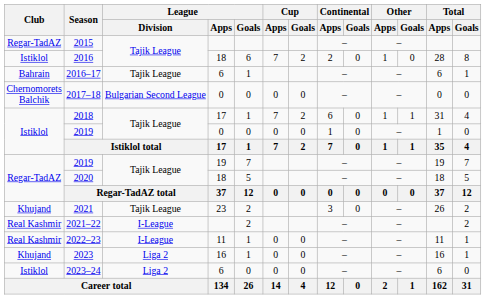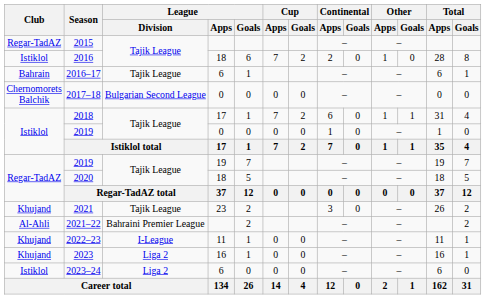 <table class="wikitable" style="text-align: center;">
 <tr>
 <th rowspan="2">Club</th>
 <th rowspan="2">Season</th>
 <th colspan="3">League</th>
 <th colspan="2">Cup</th>
 <th colspan="2">Continental</th>
 <th colspan="2">Other</th>
 <th colspan="2">Total</th>
 </tr>
 <tr>
 <th>Division</th>
 <th>Apps</th>
 <th>Goals</th>
 <th>Apps</th>
 <th>Goals</th>
 <th>Apps</th>
 <th>Goals</th>
 <th>Apps</th>
 <th>Goals</th>
 <th>Apps</th>
 <th>Goals</th>
 </tr>
 <tr>
 <td rowspan="1"><a href='#'>Regar-TadAZ</a></td>
 <td><a href='#'>2015</a></td>
 <td rowspan="2"><a href='#'>Tajik League</a></td>
 <td></td>
 <td></td>
 <td></td>
 <td></td>
 <td colspan="2">–</td>
 <td colspan="2">–</td>
 <td></td>
 <td></td>
 </tr>
 <tr>
 <td rowspan="1"><a href='#'>Istiklol</a></td>
 <td><a href='#'>2016</a></td>
 <td>18</td>
 <td>6</td>
 <td>7</td>
 <td>2</td>
 <td>2</td>
 <td>0</td>
 <td>1</td>
 <td>0</td>
 <td>28</td>
 <td>8</td>
 </tr>
 <tr>
 <td rowspan="1"><a href='#'>Bahrain</a></td>
 <td><a href='#'>2016–17</a></td>
 <td rowspan="1">Tajik League</td>
 <td>6</td>
 <td>1</td>
 <td></td>
 <td></td>
 <td colspan="2">–</td>
 <td colspan="2">–</td>
 <td>6</td>
 <td>1</td>
 </tr>
 <tr>
 <td rowspan="1"><a href='#'>Chernomorets <br>Balchik</a></td>
 <td><a href='#'>2017–18</a></td>
 <td rowspan="1"><a href='#'>Bulgarian Second League</a></td>
 <td>0</td>
 <td>0</td>
 <td>0</td>
 <td>0</td>
 <td colspan="2">–</td>
 <td colspan="2">–</td>
 <td>0</td>
 <td>0</td>
 </tr>
 <tr>
 <td rowspan="3"><a href='#'>Istiklol</a></td>
 <td><a href='#'>2018</a></td>
 <td rowspan="2">Tajik League</td>
 <td>17</td>
 <td>1</td>
 <td>7</td>
 <td>2</td>
 <td>6</td>
 <td>0</td>
 <td>1</td>
 <td>1</td>
 <td>31</td>
 <td>4</td>
 </tr>
 <tr>
 <td><a href='#'>2019</a></td>
 <td>0</td>
 <td>0</td>
 <td>0</td>
 <td>0</td>
 <td>1</td>
 <td>0</td>
 <td colspan="2">–</td>
 <td>1</td>
 <td>0</td>
 </tr>
 <tr>
 <th colspan="2">Istiklol total</th>
 <th>17</th>
 <th>1</th>
 <th>7</th>
 <th>2</th>
 <th>7</th>
 <th>0</th>
 <th>1</th>
 <th>1</th>
 <th>35</th>
 <th>4</th>
 </tr>
 <tr>
 <td rowspan="3"><a href='#'>Regar-TadAZ</a></td>
 <td><a href='#'>2019</a></td>
 <td rowspan="2">Tajik League</td>
 <td>19</td>
 <td>7</td>
 <td></td>
 <td></td>
 <td colspan="2">–</td>
 <td colspan="2">–</td>
 <td>19</td>
 <td>7</td>
 </tr>
 <tr>
 <td><a href='#'>2020</a></td>
 <td>18</td>
 <td>5</td>
 <td></td>
 <td></td>
 <td colspan="2">–</td>
 <td colspan="2">–</td>
 <td>18</td>
 <td>5</td>
 </tr>
 <tr>
 <th colspan="2">Regar-TadAZ total</th>
 <th>37</th>
 <th>12</th>
 <th>0</th>
 <th>0</th>
 <th>0</th>
 <th>0</th>
 <th>0</th>
 <th>0</th>
 <th>37</th>
 <th>12</th>
 </tr>
 <tr>
 <td rowspan="1"><a href='#'>Khujand</a></td>
 <td><a href='#'>2021</a></td>
 <td rowspan="1">Tajik League</td>
 <td>23</td>
 <td>2</td>
 <td></td>
 <td></td>
 <td>3</td>
 <td>0</td>
 <td colspan="2">–</td>
 <td>26</td>
 <td>2</td>
 </tr>
 <tr>
-<td rowspan="1"><a href='#'>Real Kashmir</a></td>
+<td rowspan="1"><a href='#'>Al-Ahli</a></td>
 <td><a href='#'>2021–22</a></td>
-<td rowspan="1"><a href='#'>I-League</a></td>
+<td rowspan="1">Bahraini Premier League</td>
 <td></td>
 <td>2</td>
 <td></td>
 <td></td>
 <td colspan="2">–</td>
 <td colspan="2">–</td>
 <td></td>
 <td>2</td>
 </tr>
 <tr>
-<td rowspan="1"><a href='#'>Real Kashmir</a></td>
+<td rowspan="1"><a href='#'>Khujand</a></td>
 <td><a href='#'>2022–23</a></td>
 <td rowspan="1"><a href='#'>I-League</a></td>
 <td>11</td>
 <td>1</td>
 <td>0</td>
 <td>0</td>
 <td colspan="2">–</td>
 <td colspan="2">–</td>
 <td>11</td>
 <td>1</td>
 </tr>
 <tr>
 <td rowspan="1"><a href='#'>Khujand</a></td>
 <td><a href='#'>2023</a></td>
 <td rowspan="1"><a href='#'>Liga 2</a></td>
 <td>16</td>
 <td>1</td>
 <td>0</td>
 <td>0</td>
 <td colspan="2">–</td>
 <td colspan="2">–</td>
 <td>16</td>
 <td>1</td>
 </tr>
 <tr>
 <td rowspan="1"><a href='#'>Istiklol</a></td>
 <td><a href='#'>2023–24</a></td>
 <td rowspan="1"><a href='#'>Liga 2</a></td>
 <td>6</td>
 <td>0</td>
 <td>0</td>
 <td>0</td>
 <td colspan="2">–</td>
 <td colspan="2">–</td>
 <td>6</td>
 <td>0</td>
 </tr>
 <tr>
 <th colspan="3">Career total</th>
 <th>134</th>
 <th>26</th>
 <th>14</th>
 <th>4</th>
 <th>12</th>
 <th>0</th>
 <th>2</th>
 <th>1</th>
 <th>162</th>
 <th>31</th>
 </tr>
 </table>
